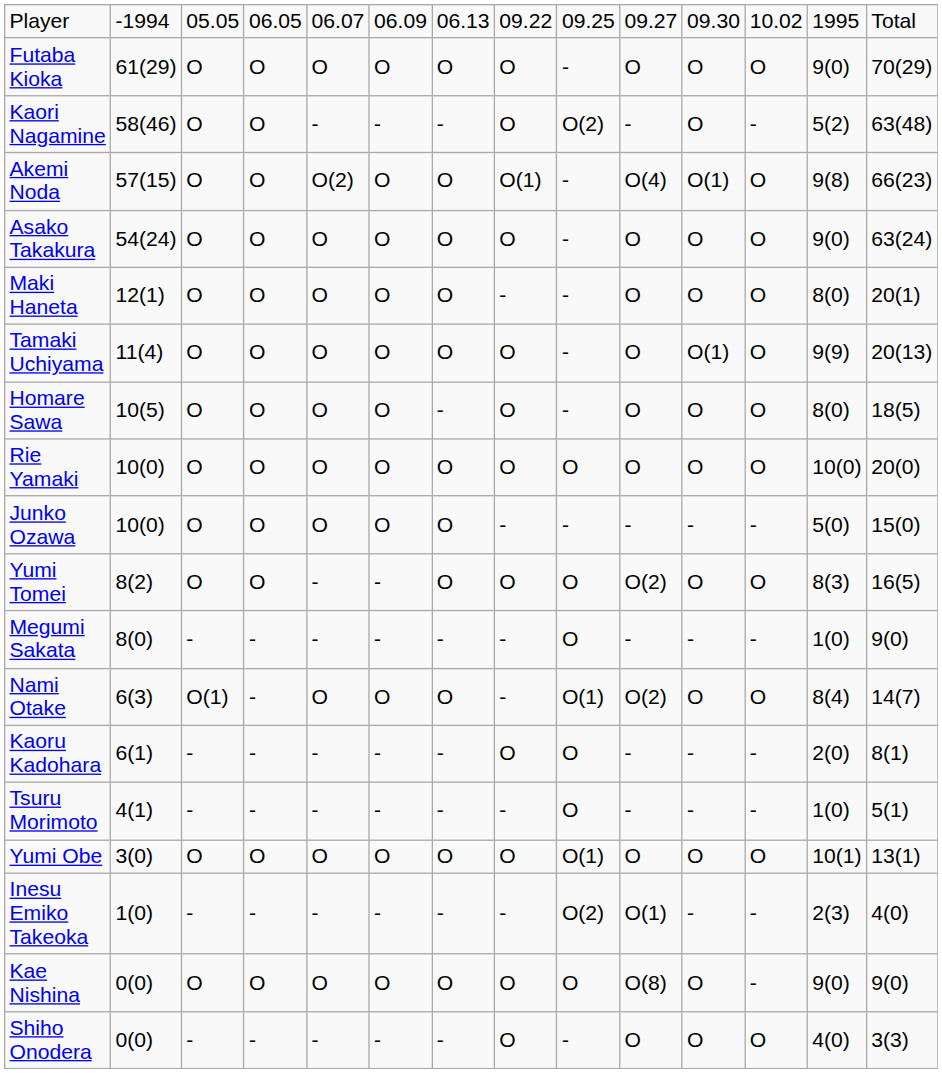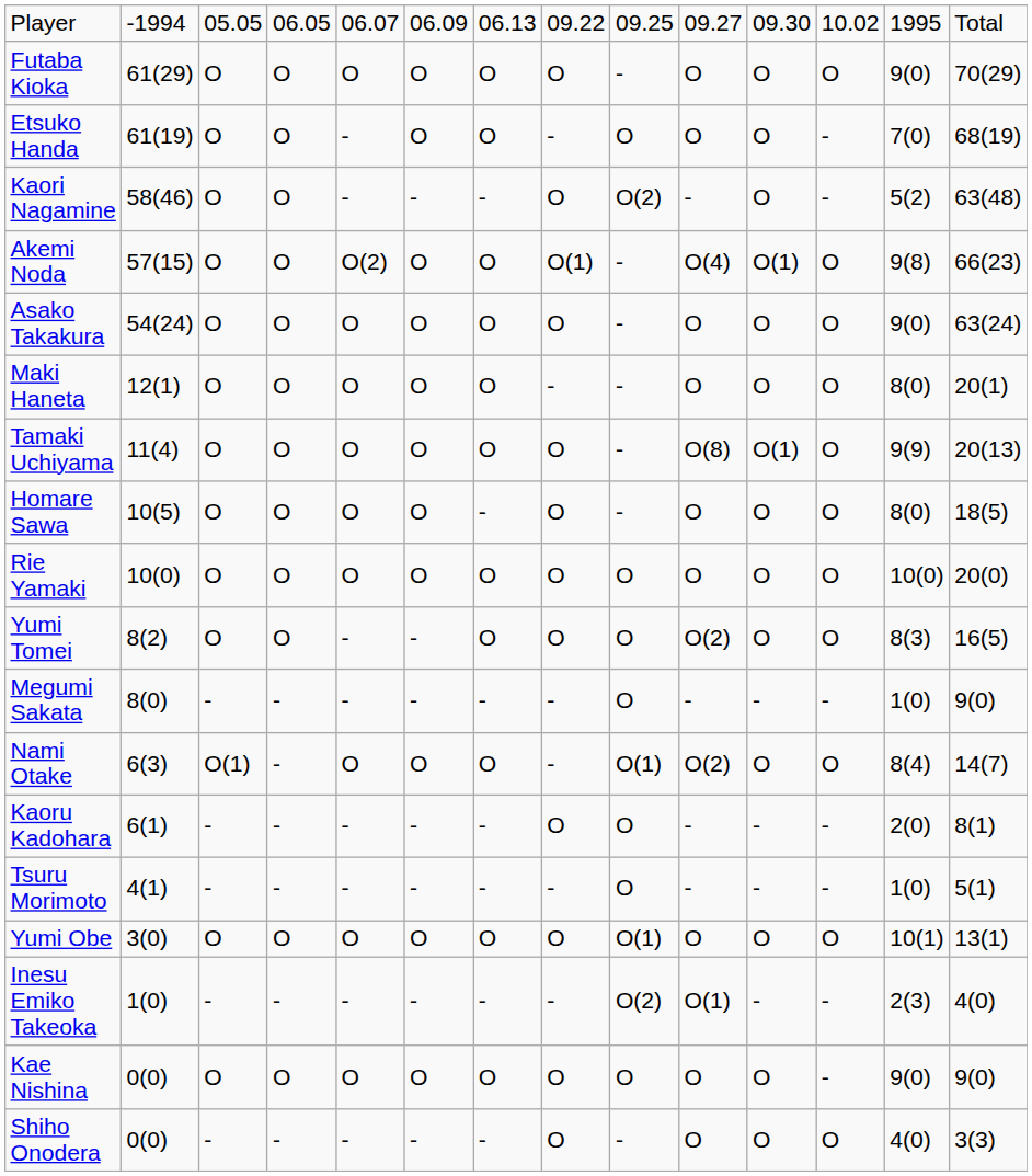 <table class="wikitable" style="text-align:left;">
 <tr>
 <td>Player</td>
 <td>-1994</td>
 <td>05.05</td>
 <td>06.05</td>
 <td>06.07</td>
 <td>06.09</td>
 <td>06.13</td>
 <td>09.22</td>
 <td>09.25</td>
 <td>09.27</td>
 <td>09.30</td>
 <td>10.02</td>
 <td>1995</td>
 <td>Total</td>
 </tr>
 <tr>
 <td><a href='#'>Futaba Kioka</a></td>
 <td>61(29)</td>
 <td>O</td>
 <td>O</td>
 <td>O</td>
 <td>O</td>
 <td>O</td>
 <td>O</td>
 <td>-</td>
 <td>O</td>
 <td>O</td>
 <td>O</td>
 <td>9(0)</td>
 <td>70(29)</td>
+</tr>
+<tr>
+<td><a href='#'>Etsuko Handa</a></td>
+<td>61(19)</td>
+<td>O</td>
+<td>O</td>
+<td>-</td>
+<td>O</td>
+<td>O</td>
+<td>-</td>
+<td>O</td>
+<td>O</td>
+<td>O</td>
+<td>-</td>
+<td>7(0)</td>
+<td>68(19)</td>
 </tr>
 <tr>
 <td><a href='#'>Kaori Nagamine</a></td>
 <td>58(46)</td>
 <td>O</td>
 <td>O</td>
 <td>-</td>
 <td>-</td>
 <td>-</td>
 <td>O</td>
 <td>O(2)</td>
 <td>-</td>
 <td>O</td>
 <td>-</td>
 <td>5(2)</td>
 <td>63(48)</td>
 </tr>
 <tr>
 <td><a href='#'>Akemi Noda</a></td>
 <td>57(15)</td>
 <td>O</td>
 <td>O</td>
 <td>O(2)</td>
 <td>O</td>
 <td>O</td>
 <td>O(1)</td>
 <td>-</td>
 <td>O(4)</td>
 <td>O(1)</td>
 <td>O</td>
 <td>9(8)</td>
 <td>66(23)</td>
 </tr>
 <tr>
 <td><a href='#'>Asako Takakura</a></td>
 <td>54(24)</td>
 <td>O</td>
 <td>O</td>
 <td>O</td>
 <td>O</td>
 <td>O</td>
 <td>O</td>
 <td>-</td>
 <td>O</td>
 <td>O</td>
 <td>O</td>
 <td>9(0)</td>
 <td>63(24)</td>
 </tr>
 <tr>
 <td><a href='#'>Maki Haneta</a></td>
 <td>12(1)</td>
 <td>O</td>
 <td>O</td>
 <td>O</td>
 <td>O</td>
 <td>O</td>
 <td>-</td>
 <td>-</td>
 <td>O</td>
 <td>O</td>
 <td>O</td>
 <td>8(0)</td>
 <td>20(1)</td>
 </tr>
 <tr>
 <td><a href='#'>Tamaki Uchiyama</a></td>
 <td>11(4)</td>
 <td>O</td>
 <td>O</td>
 <td>O</td>
 <td>O</td>
 <td>O</td>
 <td>O</td>
 <td>-</td>
-<td>O</td>
+<td>O(8)</td>
 <td>O(1)</td>
 <td>O</td>
 <td>9(9)</td>
 <td>20(13)</td>
 </tr>
 <tr>
 <td><a href='#'>Homare Sawa</a></td>
 <td>10(5)</td>
 <td>O</td>
 <td>O</td>
 <td>O</td>
 <td>O</td>
 <td>-</td>
 <td>O</td>
 <td>-</td>
 <td>O</td>
 <td>O</td>
 <td>O</td>
 <td>8(0)</td>
 <td>18(5)</td>
 </tr>
 <tr>
 <td><a href='#'>Rie Yamaki</a></td>
 <td>10(0)</td>
 <td>O</td>
 <td>O</td>
 <td>O</td>
 <td>O</td>
 <td>O</td>
 <td>O</td>
 <td>O</td>
 <td>O</td>
 <td>O</td>
 <td>O</td>
 <td>10(0)</td>
 <td>20(0)</td>
-</tr>
-<tr>
-<td><a href='#'>Junko Ozawa</a></td>
-<td>10(0)</td>
-<td>O</td>
-<td>O</td>
-<td>O</td>
-<td>O</td>
-<td>O</td>
-<td>-</td>
-<td>-</td>
-<td>-</td>
-<td>-</td>
-<td>-</td>
-<td>5(0)</td>
-<td>15(0)</td>
 </tr>
 <tr>
 <td><a href='#'>Yumi Tomei</a></td>
 <td>8(2)</td>
 <td>O</td>
 <td>O</td>
 <td>-</td>
 <td>-</td>
 <td>O</td>
 <td>O</td>
 <td>O</td>
 <td>O(2)</td>
 <td>O</td>
 <td>O</td>
 <td>8(3)</td>
 <td>16(5)</td>
 </tr>
 <tr>
 <td><a href='#'>Megumi Sakata</a></td>
 <td>8(0)</td>
 <td>-</td>
 <td>-</td>
 <td>-</td>
 <td>-</td>
 <td>-</td>
 <td>-</td>
 <td>O</td>
 <td>-</td>
 <td>-</td>
 <td>-</td>
 <td>1(0)</td>
 <td>9(0)</td>
 </tr>
 <tr>
 <td><a href='#'>Nami Otake</a></td>
 <td>6(3)</td>
 <td>O(1)</td>
 <td>-</td>
 <td>O</td>
 <td>O</td>
 <td>O</td>
 <td>-</td>
 <td>O(1)</td>
 <td>O(2)</td>
 <td>O</td>
 <td>O</td>
 <td>8(4)</td>
 <td>14(7)</td>
 </tr>
 <tr>
 <td><a href='#'>Kaoru Kadohara</a></td>
 <td>6(1)</td>
 <td>-</td>
 <td>-</td>
 <td>-</td>
 <td>-</td>
 <td>-</td>
 <td>O</td>
 <td>O</td>
 <td>-</td>
 <td>-</td>
 <td>-</td>
 <td>2(0)</td>
 <td>8(1)</td>
 </tr>
 <tr>
 <td><a href='#'>Tsuru Morimoto</a></td>
 <td>4(1)</td>
 <td>-</td>
 <td>-</td>
 <td>-</td>
 <td>-</td>
 <td>-</td>
 <td>-</td>
 <td>O</td>
 <td>-</td>
 <td>-</td>
 <td>-</td>
 <td>1(0)</td>
 <td>5(1)</td>
 </tr>
 <tr>
 <td><a href='#'>Yumi Obe</a></td>
 <td>3(0)</td>
 <td>O</td>
 <td>O</td>
 <td>O</td>
 <td>O</td>
 <td>O</td>
 <td>O</td>
 <td>O(1)</td>
 <td>O</td>
 <td>O</td>
 <td>O</td>
 <td>10(1)</td>
 <td>13(1)</td>
 </tr>
 <tr>
 <td><a href='#'>Inesu Emiko Takeoka</a></td>
 <td>1(0)</td>
 <td>-</td>
 <td>-</td>
 <td>-</td>
 <td>-</td>
 <td>-</td>
 <td>-</td>
 <td>O(2)</td>
 <td>O(1)</td>
 <td>-</td>
 <td>-</td>
 <td>2(3)</td>
 <td>4(0)</td>
 </tr>
 <tr>
 <td><a href='#'>Kae Nishina</a></td>
 <td>0(0)</td>
 <td>O</td>
 <td>O</td>
 <td>O</td>
 <td>O</td>
 <td>O</td>
 <td>O</td>
 <td>O</td>
-<td>O(8)</td>
+<td>O</td>
 <td>O</td>
 <td>-</td>
 <td>9(0)</td>
 <td>9(0)</td>
 </tr>
 <tr>
 <td><a href='#'>Shiho Onodera</a></td>
 <td>0(0)</td>
 <td>-</td>
 <td>-</td>
 <td>-</td>
 <td>-</td>
 <td>-</td>
 <td>O</td>
 <td>-</td>
 <td>O</td>
 <td>O</td>
 <td>O</td>
 <td>4(0)</td>
 <td>3(3)</td>
 </tr>
 </table>
